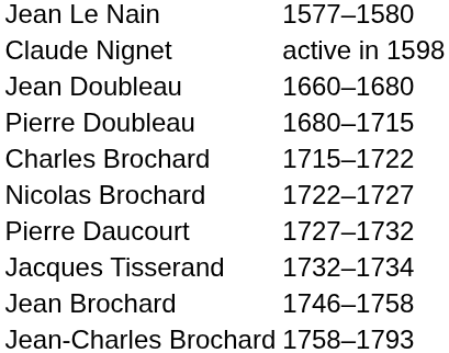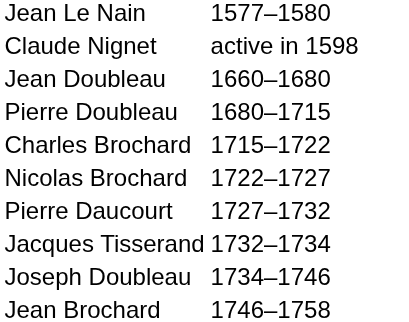 <table>
 <tr>
 <td>Jean Le Nain</td>
 <td>1577–1580</td>
 </tr>
 <tr>
 <td>Claude Nignet</td>
 <td>active in 1598</td>
 </tr>
 <tr>
 <td>Jean Doubleau</td>
 <td>1660–1680</td>
 </tr>
 <tr>
 <td>Pierre Doubleau</td>
 <td>1680–1715</td>
 </tr>
 <tr>
 <td>Charles Brochard</td>
 <td>1715–1722</td>
 </tr>
 <tr>
 <td>Nicolas Brochard</td>
 <td>1722–1727</td>
 </tr>
 <tr>
 <td>Pierre Daucourt</td>
 <td>1727–1732</td>
 </tr>
 <tr>
 <td>Jacques Tisserand</td>
 <td>1732–1734</td>
 </tr>
 <tr>
+<td>Joseph Doubleau</td>
+<td>1734–1746</td>
+</tr>
+<tr>
 <td>Jean Brochard</td>
 <td>1746–1758</td>
 </tr>
-<tr>
-<td>Jean-Charles Brochard</td>
-<td>1758–1793</td>
-</tr>
 </table>
